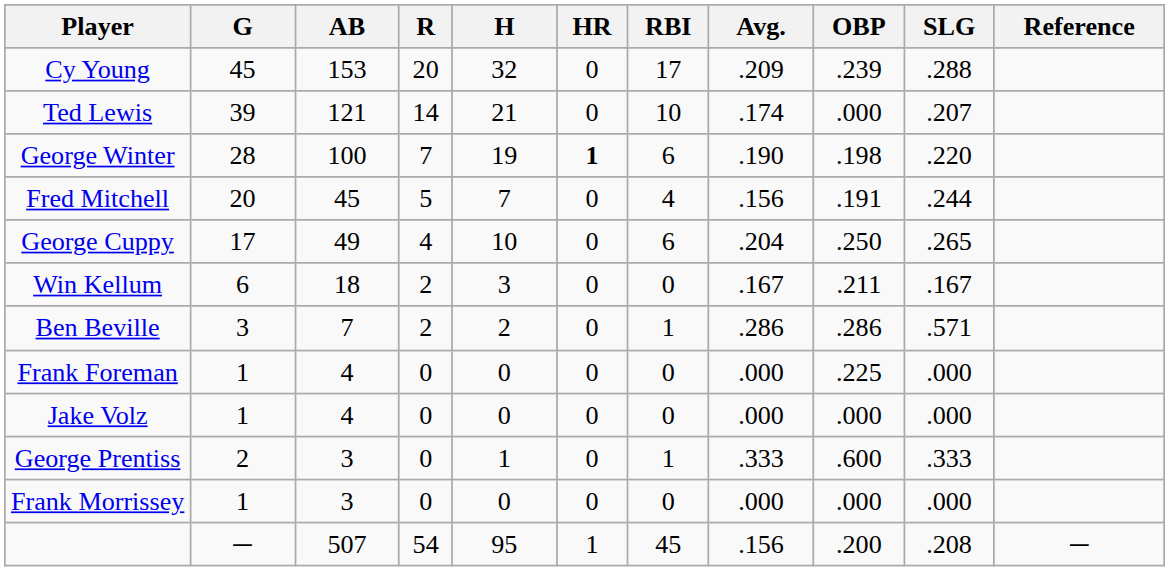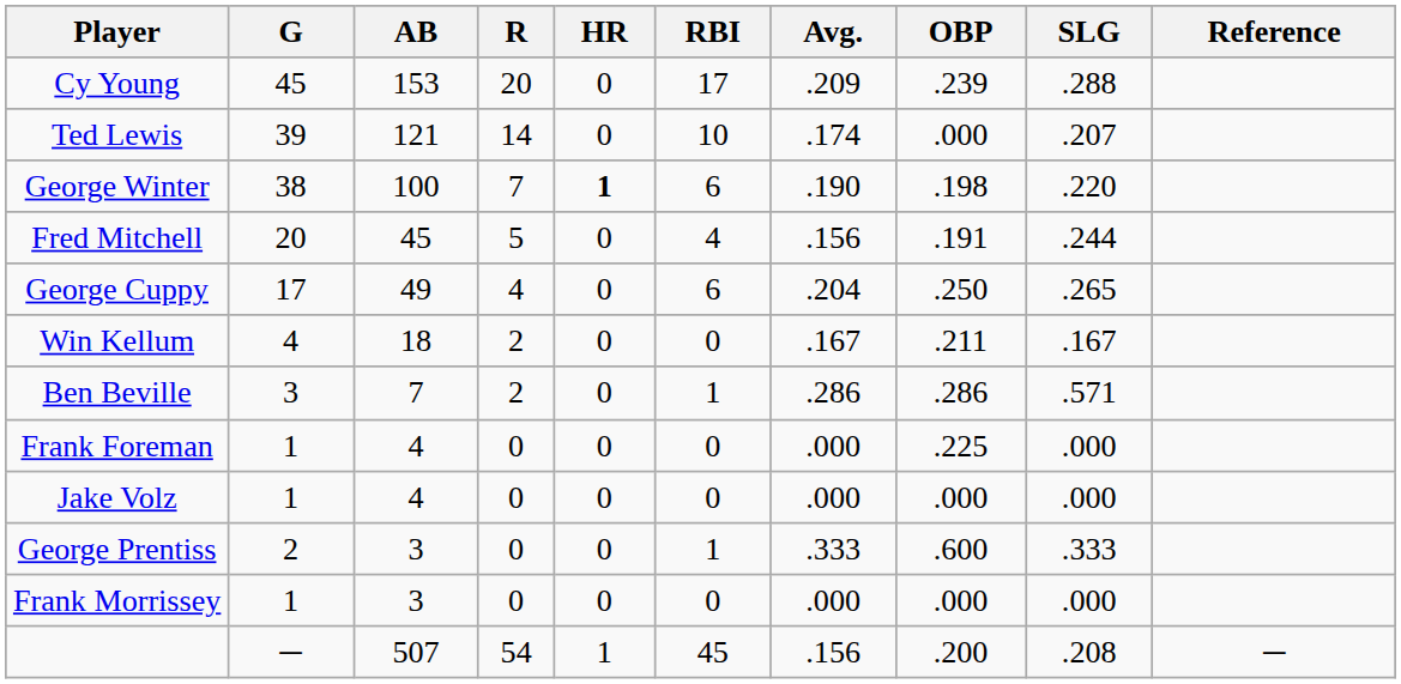 <table class="wikitable sortable" style="text-align:center; font-size: 95%">
 <tr>
 <th bgcolor="#DDDDFF" width="16%">Player</th>
 <th bgcolor="#DDDDFF" width="9%">G</th>
 <th bgcolor="#DDDDFF" width="9%">AB</th>
 <th>R</th>
-<th bgcolor="#DDDDFF" width="9%">H</th>
 <th>HR</th>
 <th>RBI</th>
 <th bgcolor="#DDDDFF" width="9%">Avg.</th>
 <th>OBP</th>
 <th>SLG</th>
 <th>Reference</th>
 </tr>
 <tr>
 <td><a href='#'>Cy Young</a></td>
 <td>45</td>
 <td>153</td>
 <td>20</td>
-<td>32</td>
 <td>0</td>
 <td>17</td>
 <td>.209</td>
 <td>.239</td>
 <td>.288</td>
 <td></td>
 </tr>
 <tr>
 <td><a href='#'>Ted Lewis</a></td>
 <td>39</td>
 <td>121</td>
 <td>14</td>
-<td>21</td>
 <td>0</td>
 <td>10</td>
 <td>.174</td>
 <td>.000</td>
 <td>.207</td>
 <td></td>
 </tr>
 <tr>
 <td><a href='#'>George Winter</a></td>
-<td>28</td>
+<td>38</td>
 <td>100</td>
 <td>7</td>
-<td>19</td>
 <td><strong>1</strong></td>
 <td>6</td>
 <td>.190</td>
 <td>.198</td>
 <td>.220</td>
 <td></td>
 </tr>
 <tr>
 <td><a href='#'>Fred Mitchell</a></td>
 <td>20</td>
 <td>45</td>
 <td>5</td>
-<td>7</td>
 <td>0</td>
 <td>4</td>
 <td>.156</td>
 <td>.191</td>
 <td>.244</td>
 <td></td>
 </tr>
 <tr>
 <td><a href='#'>George Cuppy</a></td>
 <td>17</td>
 <td>49</td>
 <td>4</td>
-<td>10</td>
 <td>0</td>
 <td>6</td>
 <td>.204</td>
 <td>.250</td>
 <td>.265</td>
 <td></td>
 </tr>
 <tr>
 <td><a href='#'>Win Kellum</a></td>
-<td>6</td>
+<td>4</td>
 <td>18</td>
 <td>2</td>
-<td>3</td>
 <td>0</td>
 <td>0</td>
 <td>.167</td>
 <td>.211</td>
 <td>.167</td>
 <td></td>
 </tr>
 <tr>
 <td><a href='#'>Ben Beville</a></td>
 <td>3</td>
 <td>7</td>
-<td>2</td>
 <td>2</td>
 <td>0</td>
 <td>1</td>
 <td>.286</td>
 <td>.286</td>
 <td>.571</td>
 <td></td>
 </tr>
 <tr>
 <td><a href='#'>Frank Foreman</a></td>
 <td>1</td>
 <td>4</td>
 <td>0</td>
 <td>0</td>
 <td>0</td>
-<td>0</td>
 <td>.000</td>
 <td>.225</td>
 <td>.000</td>
 <td></td>
 </tr>
 <tr>
 <td><a href='#'>Jake Volz</a></td>
 <td>1</td>
 <td>4</td>
-<td>0</td>
 <td>0</td>
 <td>0</td>
 <td>0</td>
 <td>.000</td>
 <td>.000</td>
 <td>.000</td>
 <td></td>
 </tr>
 <tr>
 <td><a href='#'>George Prentiss</a></td>
 <td>2</td>
 <td>3</td>
 <td>0</td>
-<td>1</td>
 <td>0</td>
 <td>1</td>
 <td>.333</td>
 <td>.600</td>
 <td>.333</td>
 <td></td>
 </tr>
 <tr>
 <td><a href='#'>Frank Morrissey</a></td>
 <td>1</td>
 <td>3</td>
 <td>0</td>
 <td>0</td>
 <td>0</td>
-<td>0</td>
 <td>.000</td>
 <td>.000</td>
 <td>.000</td>
 <td></td>
 </tr>
 <tr>
 <td></td>
 <td>─</td>
 <td>507</td>
 <td>54</td>
-<td>95</td>
 <td>1</td>
 <td>45</td>
 <td>.156</td>
 <td>.200</td>
 <td>.208</td>
 <td>─</td>
 </tr>
 </table>
